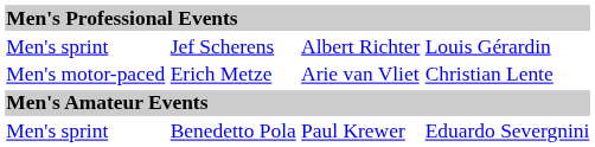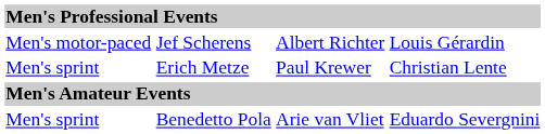 <table>
 <tr bgcolor="#cccccc">
 <td colspan=7><strong>Men's Professional Events</strong></td>
 </tr>
 <tr>
-<td><a href='#'>Men's sprint</a> <br></td>
+<td><a href='#'>Men's motor-paced</a><br></td>
 <td><a href='#'>Jef Scherens</a><br></td>
 <td><a href='#'>Albert Richter</a><br></td>
 <td><a href='#'>Louis Gérardin</a><br></td>
 </tr>
 <tr>
-<td><a href='#'>Men's motor-paced</a><br></td>
+<td><a href='#'>Men's sprint</a> <br></td>
 <td><a href='#'>Erich Metze</a><br></td>
-<td><a href='#'>Arie van Vliet</a> <br></td>
+<td><a href='#'>Paul Krewer</a><br></td>
 <td><a href='#'>Christian Lente</a> <br></td>
 </tr>
 <tr bgcolor="#cccccc">
 <td colspan=7><strong>Men's Amateur Events</strong></td>
 </tr>
 <tr>
 <td><a href='#'>Men's sprint</a> <br></td>
 <td><a href='#'>Benedetto Pola</a> <br></td>
-<td><a href='#'>Paul Krewer</a><br></td>
+<td><a href='#'>Arie van Vliet</a> <br></td>
 <td><a href='#'>Eduardo Severgnini</a><br></td>
 </tr>
 </table>
